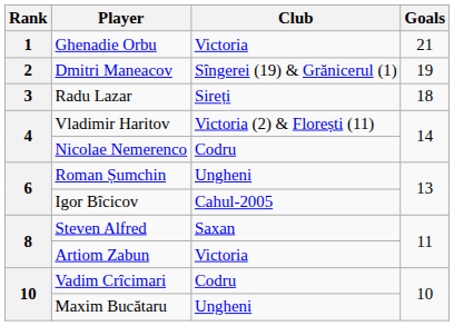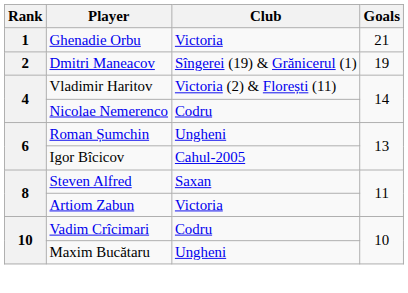 <table class="wikitable">
 <tr>
 <th>Rank</th>
 <th>Player</th>
 <th>Club</th>
 <th>Goals</th>
 </tr>
 <tr>
 <th rowspan=1 align=center>1</th>
 <td> <a href='#'>Ghenadie Orbu</a></td>
 <td><a href='#'>Victoria</a></td>
 <td align=center>21</td>
 </tr>
 <tr>
 <th rowspan=1 align=center>2</th>
 <td> <a href='#'>Dmitri Maneacov</a></td>
 <td><a href='#'>Sîngerei</a> (19) & <a href='#'>Grănicerul</a> (1)</td>
 <td align=center>19</td>
-</tr>
-<tr>
-<th rowspan=1 align=center>3</th>
-<td> Radu Lazar</td>
-<td><a href='#'>Sireți</a></td>
-<td align=center>18</td>
 </tr>
 <tr>
 <th rowspan=2 align=center>4</th>
 <td> Vladimir Haritov</td>
 <td><a href='#'>Victoria</a> (2) & <a href='#'>Florești</a> (11)</td>
 <td rowspan=2 align=center>14</td>
 </tr>
 <tr>
 <td> <a href='#'>Nicolae Nemerenco</a></td>
 <td><a href='#'>Codru</a></td>
 </tr>
 <tr>
 <th rowspan=2 align=center>6</th>
 <td> <a href='#'>Roman Șumchin</a></td>
 <td><a href='#'>Ungheni</a></td>
 <td rowspan=2 align=center>13</td>
 </tr>
 <tr>
 <td> Igor Bîcicov</td>
 <td><a href='#'>Cahul-2005</a></td>
 </tr>
 <tr>
 <th rowspan=2 align=center>8</th>
 <td> <a href='#'>Steven Alfred</a></td>
 <td><a href='#'>Saxan</a></td>
 <td rowspan=2 align=center>11</td>
 </tr>
 <tr>
 <td> <a href='#'>Artiom Zabun</a></td>
 <td><a href='#'>Victoria</a></td>
 </tr>
 <tr>
 <th rowspan=2 align=center>10</th>
 <td> <a href='#'>Vadim Crîcimari</a></td>
 <td><a href='#'>Codru</a></td>
 <td rowspan=2 align=center>10</td>
 </tr>
 <tr>
 <td> Maxim Bucătaru</td>
 <td><a href='#'>Ungheni</a></td>
 </tr>
 </table>
